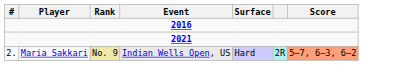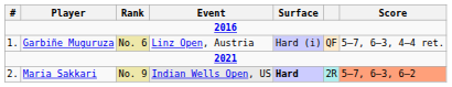 <table class="wikitable sortable">
 <tr>
 <th>#</th>
 <th>Player</th>
 <th>Rank</th>
 <th>Event</th>
 <th>Surface</th>
 <th></th>
 <th class=unsortable>Score</th>
 </tr>
 <tr>
 <td colspan=7 style=text-align:center><strong><a href='#'>2016</a></strong></td>
 </tr>
 <tr>
+<td>1.</td>
+<td> <a href='#'>Garbiñe Muguruza</a></td>
+<td style="background:#eee8aa;">No. 6</td>
+<td><a href='#'>Linz Open</a>, Austria</td>
+<td style="background:#ccf;">Hard (i)</td>
+<td style="background:#ffebcd;">QF</td>
+<td>5–7, 6–3, 4–4 ret.</td>
+</tr>
+<tr>
 <td colspan=7 style=text-align:center><strong><a href='#'>2021</a></strong></td>
 </tr>
 <tr>
 <td>2.</td>
 <td> <a href='#'>Maria Sakkari</a></td>
 <td style="background:#eee8aa;">No. 9</td>
 <td style="background:#e9e9e9;"><a href='#'>Indian Wells Open</a>, US</td>
-<td style="background:#ccf;">Hard</td>
+<td style="background:#ccf;"><strong>Hard</strong></td>
 <td style="background:#afeeee;">2R</td>
 <td style="background: lightsalmon;">5–7, 6–3, 6–2</td>
 </tr>
 </table>
